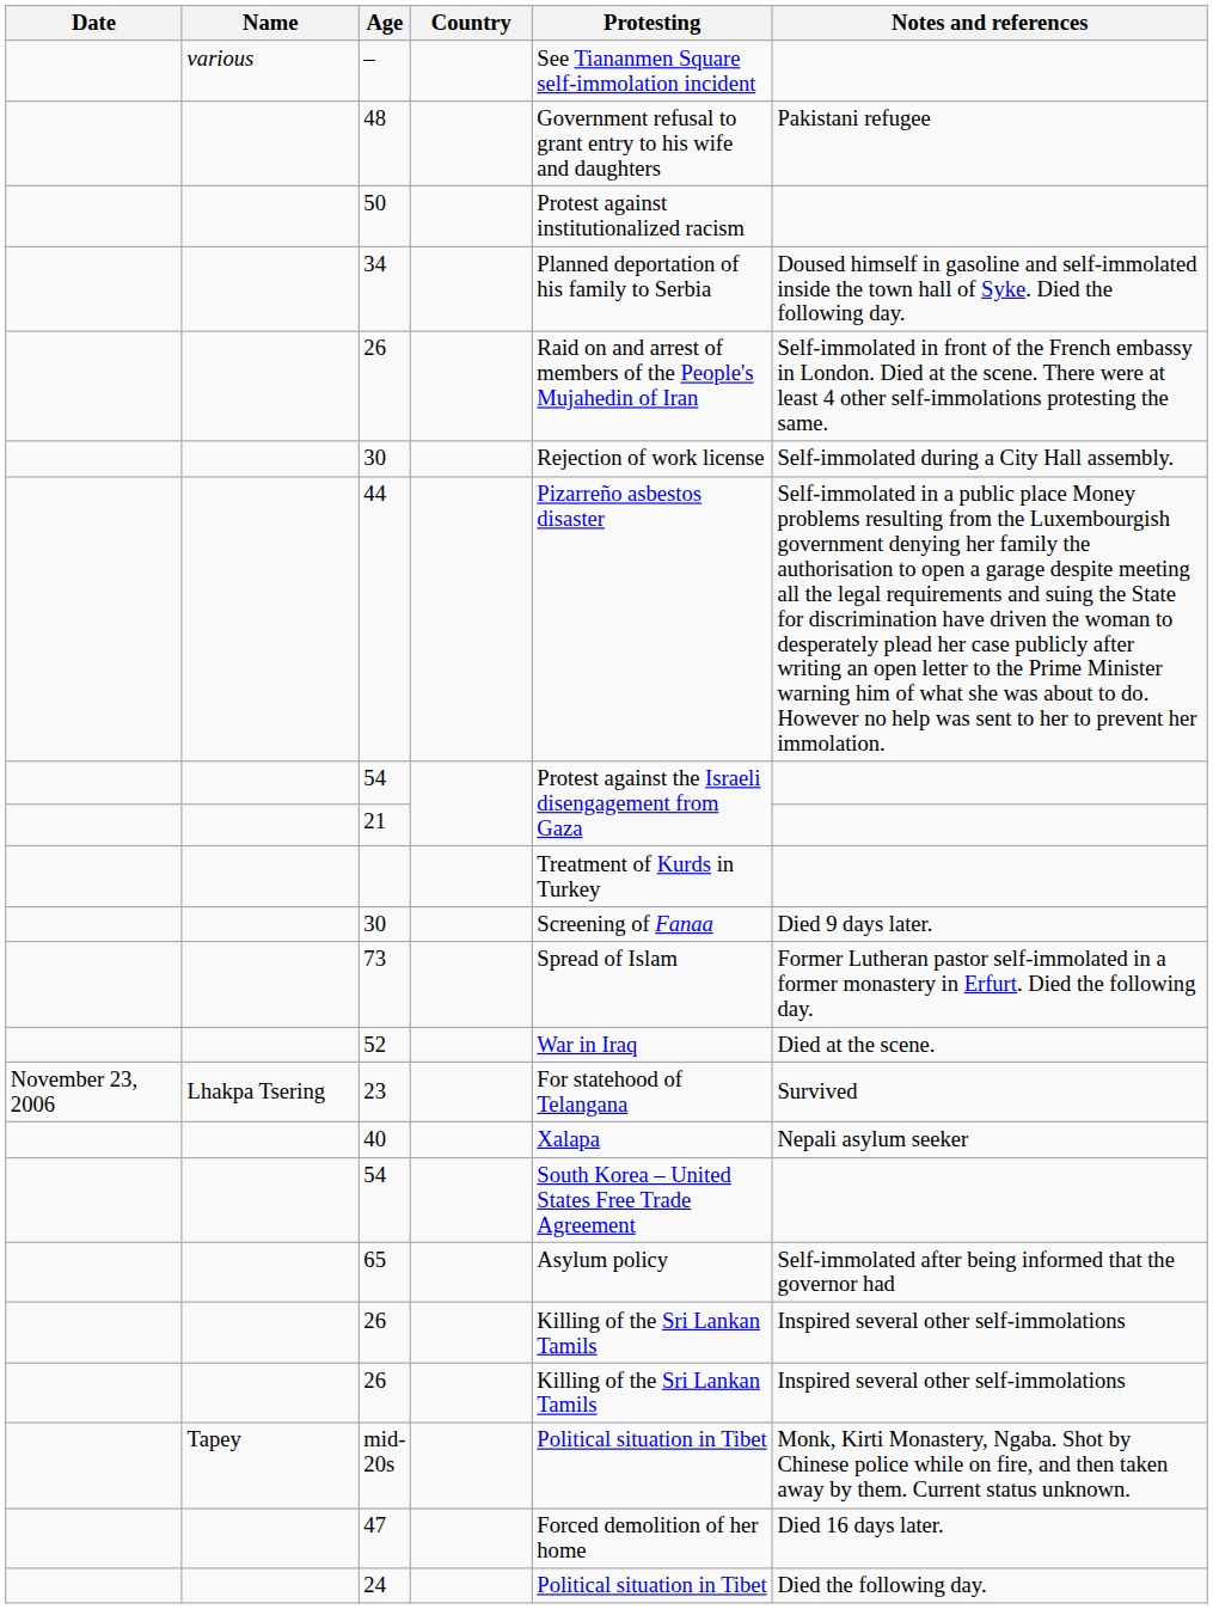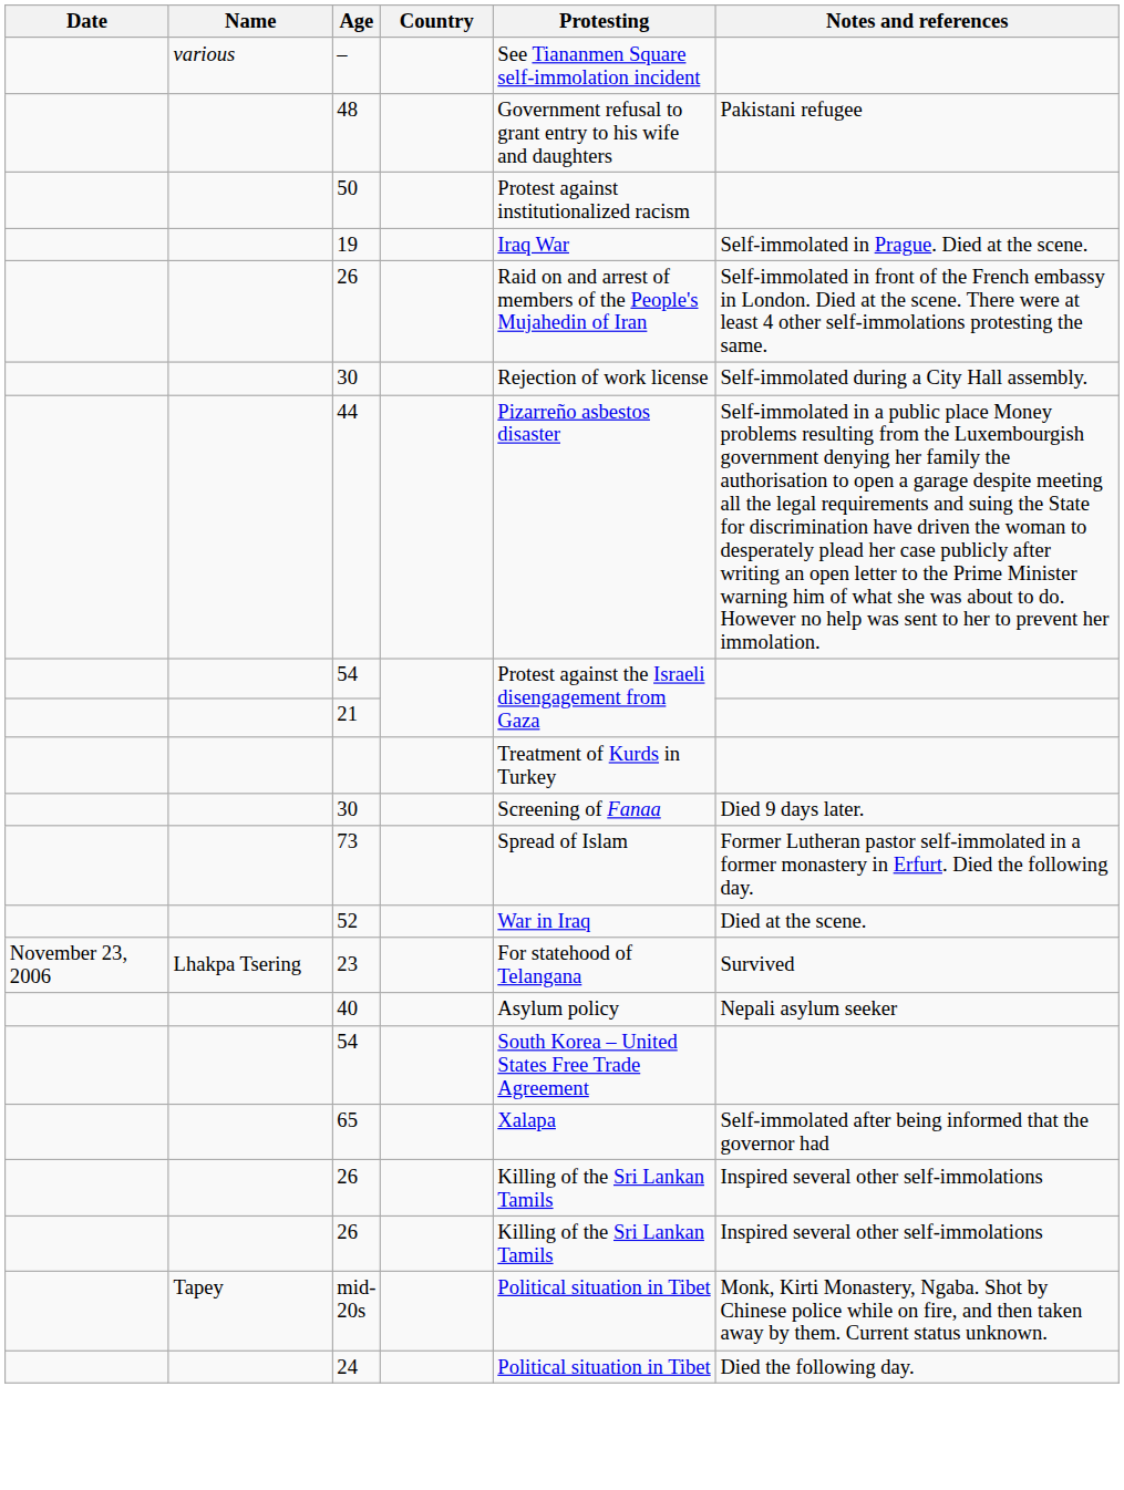 <table class="wikitable sortable">
 <tr>
 <th style="width:120px;">Date</th>
 <th style="width:120px;">Name</th>
 <th style="width:20px;">Age</th>
 <th style="width:80px;">Country</th>
 <th style="width:20%;">Protesting</th>
 <th>Notes and references</th>
 </tr>
 <tr valign="top">
 <td></td>
 <td><em>various</em></td>
 <td>–</td>
 <td></td>
 <td>See <a href='#'>Tiananmen Square self-immolation incident</a></td>
 <td></td>
 </tr>
 <tr valign="top">
 <td></td>
 <td></td>
 <td>48</td>
 <td></td>
 <td>Government refusal to grant entry to his wife and daughters</td>
 <td>Pakistani refugee</td>
 </tr>
 <tr valign="top">
 <td></td>
 <td></td>
 <td>50</td>
 <td></td>
 <td>Protest against  institutionalized racism</td>
 <td></td>
 </tr>
 <tr valign="top">
 <td></td>
 <td></td>
-<td>34</td>
+<td>19</td>
 <td></td>
-<td>Planned deportation of his family to Serbia</td>
-<td>Doused himself in gasoline and self-immolated inside the town hall of <a href='#'>Syke</a>. Died the following day.</td>
+<td><a href='#'>Iraq War</a></td>
+<td>Self-immolated in <a href='#'>Prague</a>. Died at the scene.</td>
 </tr>
 <tr valign="top">
 <td></td>
 <td></td>
 <td>26</td>
 <td></td>
 <td>Raid on and arrest of members of the <a href='#'>People's Mujahedin of Iran</a></td>
 <td>Self-immolated in front of the French embassy in London. Died at the scene. There were at least 4 other self-immolations protesting the same.</td>
 </tr>
 <tr valign="top">
 <td></td>
 <td></td>
 <td>30</td>
 <td></td>
 <td>Rejection of work license</td>
 <td>Self-immolated during a City Hall assembly.</td>
 </tr>
 <tr valign="top">
 <td></td>
 <td></td>
 <td>44</td>
 <td></td>
 <td><a href='#'>Pizarreño asbestos disaster</a></td>
 <td>Self-immolated in a public place Money problems resulting from the Luxembourgish government denying her family the authorisation to open a garage despite meeting all the legal requirements and suing the State for discrimination have driven the woman to desperately plead her case publicly after writing an open letter to the Prime Minister warning him of what she was about to do. However no help was sent to her to prevent her immolation.</td>
 </tr>
 <tr valign="top">
 <td></td>
 <td></td>
 <td>54</td>
 <td rowspan="2"></td>
 <td rowspan="2">Protest against the <a href='#'>Israeli disengagement from Gaza</a></td>
 <td></td>
 </tr>
 <tr valign="top">
 <td></td>
 <td></td>
 <td>21</td>
 <td></td>
 </tr>
 <tr valign="top">
 <td></td>
 <td></td>
 <td></td>
 <td></td>
 <td>Treatment of <a href='#'>Kurds</a> in Turkey</td>
 <td></td>
 </tr>
 <tr valign="top">
 <td></td>
 <td></td>
 <td>30</td>
 <td></td>
 <td>Screening of <em><a href='#'>Fanaa</a></em></td>
 <td>Died 9 days later.</td>
 </tr>
 <tr valign="top">
 <td></td>
 <td></td>
 <td>73</td>
 <td></td>
 <td>Spread of Islam</td>
 <td>Former Lutheran pastor self-immolated in a former monastery in <a href='#'>Erfurt</a>. Died the following day.</td>
 </tr>
 <tr valign="top">
 <td></td>
 <td></td>
 <td>52</td>
 <td></td>
 <td><a href='#'>War in Iraq</a></td>
 <td>Died at the scene.</td>
 </tr>
 <tr>
 <td>November 23, 2006</td>
 <td>Lhakpa Tsering</td>
 <td>23</td>
 <td></td>
 <td>For statehood of <a href='#'>Telangana</a></td>
 <td>Survived</td>
 </tr>
 <tr valign="top">
 <td></td>
 <td></td>
 <td>40</td>
 <td></td>
-<td> <a href='#'>Xalapa</a></td>
+<td>Asylum policy</td>
 <td>Nepali asylum seeker</td>
 </tr>
 <tr valign="top">
 <td></td>
 <td></td>
 <td>54</td>
 <td></td>
 <td><a href='#'>South Korea – United States Free Trade Agreement</a></td>
 <td></td>
 </tr>
 <tr valign="top">
 <td></td>
 <td></td>
 <td>65</td>
 <td></td>
-<td>Asylum policy</td>
+<td> <a href='#'>Xalapa</a></td>
 <td>Self-immolated after being informed that the governor had </td>
 </tr>
 <tr valign="top">
 <td></td>
 <td></td>
 <td>26</td>
 <td></td>
 <td>Killing of the <a href='#'>Sri Lankan Tamils</a></td>
 <td>Inspired several other self-immolations</td>
 </tr>
 <tr valign="top">
 <td></td>
 <td></td>
 <td>26</td>
 <td></td>
 <td>Killing of the <a href='#'>Sri Lankan Tamils</a></td>
 <td>Inspired several other self-immolations</td>
 </tr>
 <tr valign="top">
 <td></td>
 <td>Tapey</td>
 <td>mid-20s</td>
 <td></td>
 <td><a href='#'>Political situation in Tibet</a></td>
 <td>Monk, Kirti Monastery, Ngaba.  Shot by Chinese police while on fire, and then taken away by them. Current status unknown.</td>
 </tr>
 <tr valign="top">
 <td></td>
 <td></td>
-<td>47</td>
-<td></td>
-<td>Forced demolition of her home</td>
-<td>Died 16 days later.</td>
-</tr>
-<tr valign="top">
-<td></td>
-<td></td>
 <td>24</td>
 <td></td>
 <td><a href='#'>Political situation in Tibet</a></td>
 <td>Died the following day.</td>
 </tr>
 </table>
